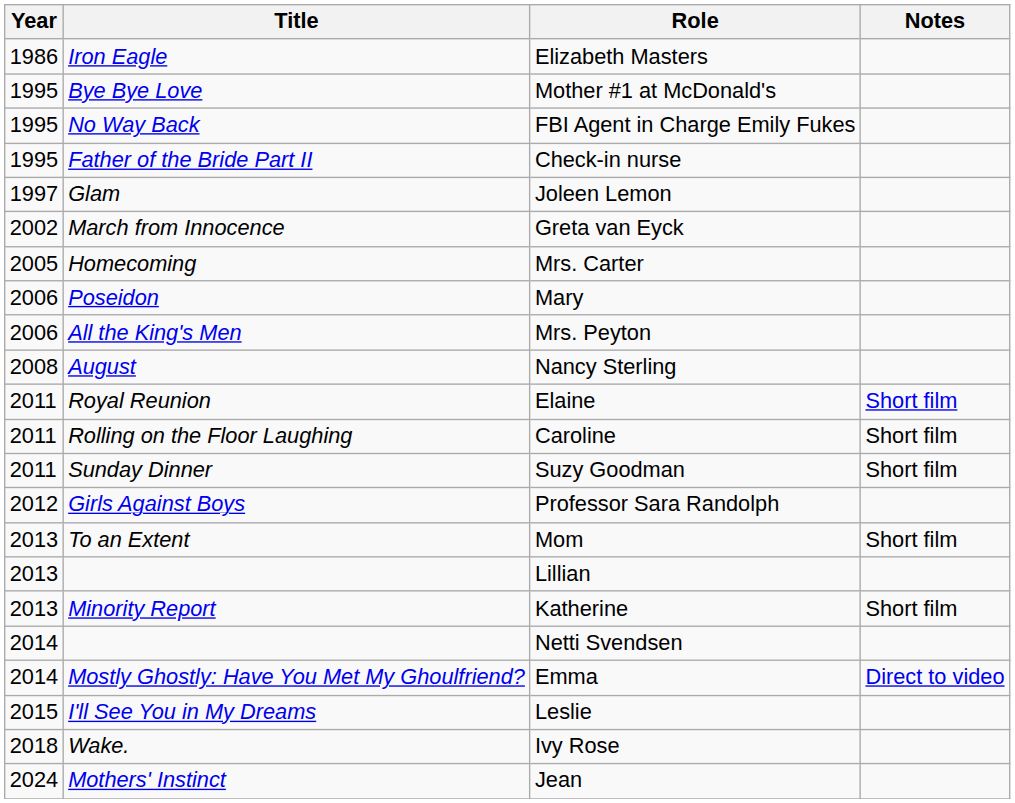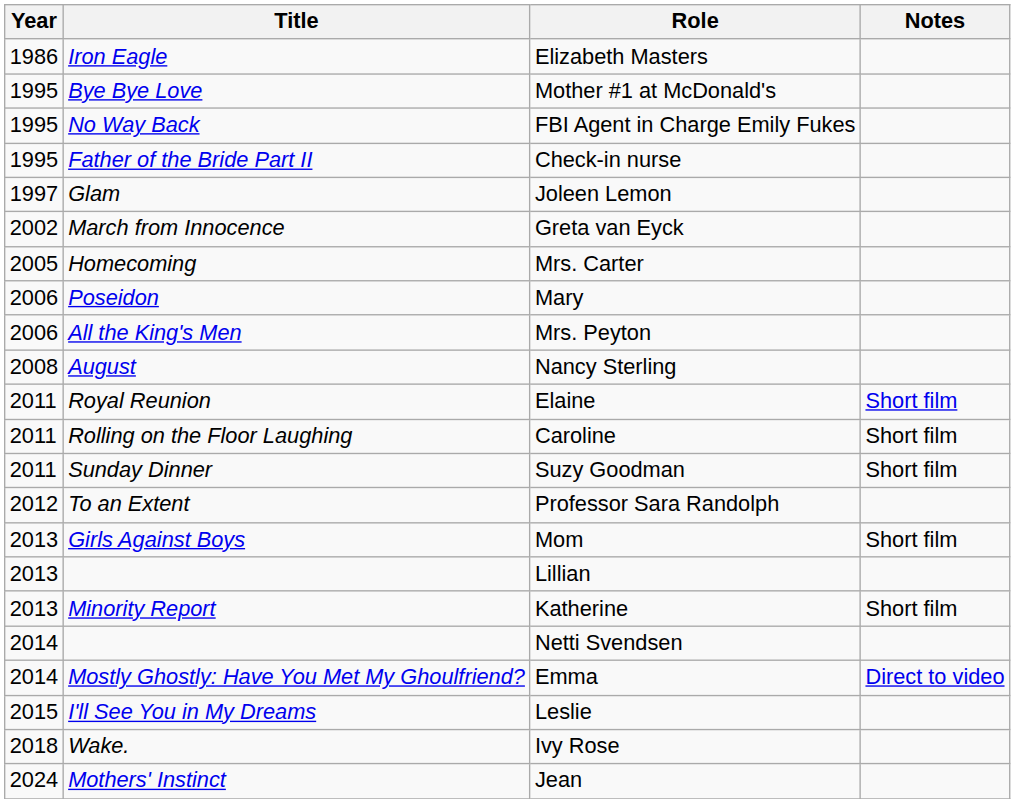 <table class="wikitable sortable">
 <tr>
 <th>Year</th>
 <th>Title</th>
 <th>Role</th>
 <th class="unsortable">Notes</th>
 </tr>
 <tr>
 <td>1986</td>
 <td><em><a href='#'>Iron Eagle</a></em></td>
 <td>Elizabeth Masters</td>
 <td></td>
 </tr>
 <tr>
 <td>1995</td>
 <td><em><a href='#'>Bye Bye Love</a></em></td>
 <td>Mother #1 at McDonald's</td>
 <td></td>
 </tr>
 <tr>
 <td>1995</td>
 <td><em><a href='#'>No Way Back</a></em></td>
 <td>FBI Agent in Charge Emily Fukes</td>
 <td></td>
 </tr>
 <tr>
 <td>1995</td>
 <td><em><a href='#'>Father of the Bride Part II</a></em></td>
 <td>Check-in nurse</td>
 <td></td>
 </tr>
 <tr>
 <td>1997</td>
 <td><em>Glam</em></td>
 <td>Joleen Lemon</td>
 <td></td>
 </tr>
 <tr>
 <td>2002</td>
 <td><em>March from Innocence</em></td>
 <td>Greta van Eyck</td>
 <td></td>
 </tr>
 <tr>
 <td>2005</td>
 <td><em>Homecoming</em></td>
 <td>Mrs. Carter</td>
 <td></td>
 </tr>
 <tr>
 <td>2006</td>
 <td><em><a href='#'>Poseidon</a></em></td>
 <td>Mary</td>
 <td></td>
 </tr>
 <tr>
 <td>2006</td>
 <td><em><a href='#'>All the King's Men</a></em></td>
 <td>Mrs. Peyton</td>
 <td></td>
 </tr>
 <tr>
 <td>2008</td>
 <td><em><a href='#'>August</a></em></td>
 <td>Nancy Sterling</td>
 <td></td>
 </tr>
 <tr>
 <td>2011</td>
 <td><em>Royal Reunion</em></td>
 <td>Elaine</td>
 <td><a href='#'>Short film</a></td>
 </tr>
 <tr>
 <td>2011</td>
 <td><em>Rolling on the Floor Laughing</em></td>
 <td>Caroline</td>
 <td>Short film</td>
 </tr>
 <tr>
 <td>2011</td>
 <td><em>Sunday Dinner</em></td>
 <td>Suzy Goodman</td>
 <td>Short film</td>
 </tr>
 <tr>
 <td>2012</td>
-<td><em><a href='#'>Girls Against Boys</a></em></td>
+<td><em>To an Extent</em></td>
 <td>Professor Sara Randolph</td>
 <td></td>
 </tr>
 <tr>
 <td>2013</td>
-<td><em>To an Extent</em></td>
+<td><em><a href='#'>Girls Against Boys</a></em></td>
 <td>Mom</td>
 <td>Short film</td>
 </tr>
 <tr>
 <td>2013</td>
 <td><em></em></td>
 <td>Lillian</td>
 <td></td>
 </tr>
 <tr>
 <td>2013</td>
 <td><em><a href='#'>Minority Report</a></em></td>
 <td>Katherine</td>
 <td>Short film</td>
 </tr>
 <tr>
 <td>2014</td>
 <td><em></em></td>
 <td>Netti Svendsen</td>
 <td></td>
 </tr>
 <tr>
 <td>2014</td>
 <td><em><a href='#'>Mostly Ghostly: Have You Met My Ghoulfriend?</a></em></td>
 <td>Emma</td>
 <td><a href='#'>Direct to video</a></td>
 </tr>
 <tr>
 <td>2015</td>
 <td><em><a href='#'>I'll See You in My Dreams</a></em></td>
 <td>Leslie</td>
 <td></td>
 </tr>
 <tr>
 <td>2018</td>
 <td><em>Wake.</em></td>
 <td>Ivy Rose</td>
 <td></td>
 </tr>
 <tr>
 <td>2024</td>
 <td><em><a href='#'>Mothers' Instinct</a></em></td>
 <td>Jean</td>
 <td></td>
 </tr>
 </table>
